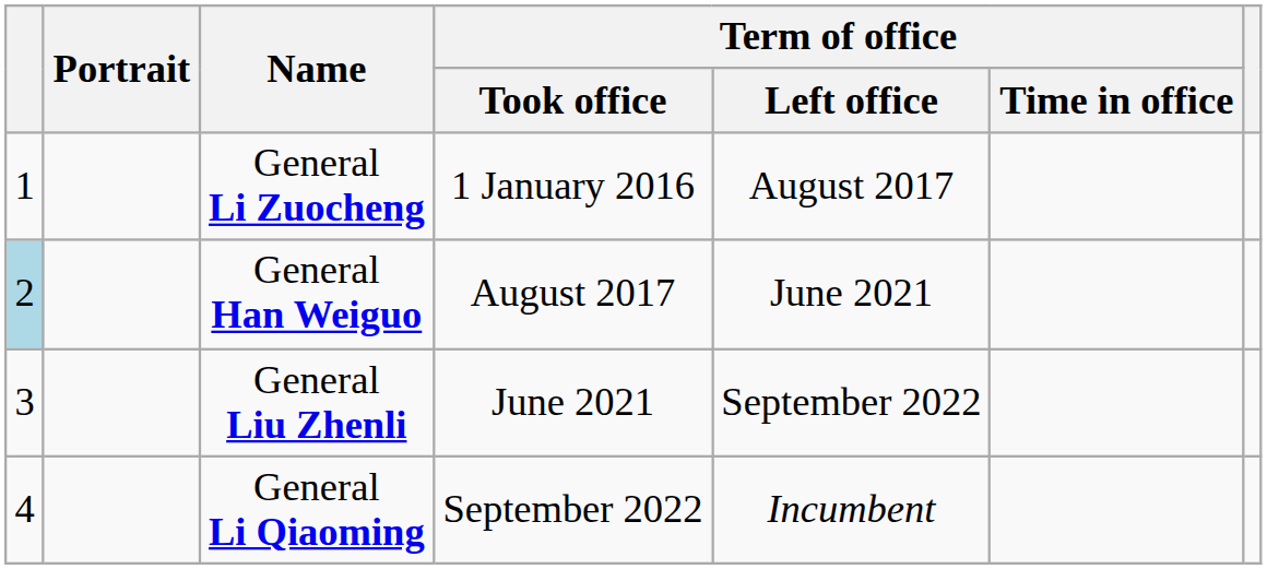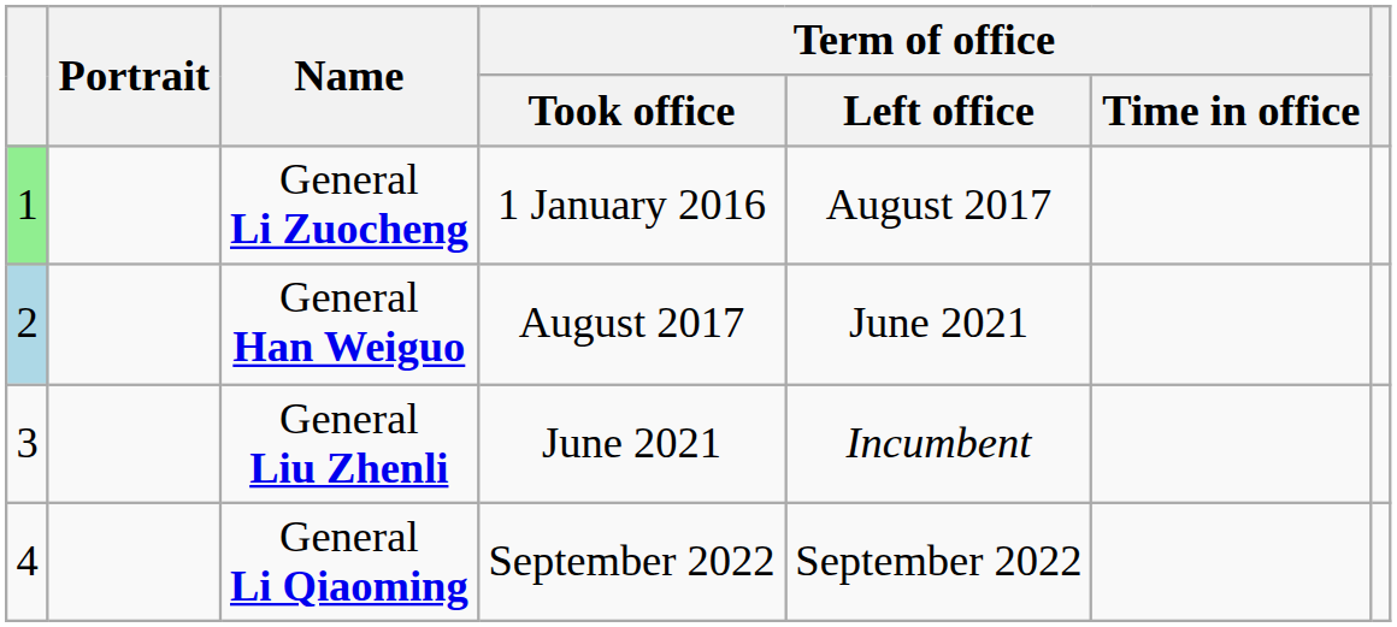 <table class="wikitable" style="text-align:center">
 <tr>
 <th rowspan=2></th>
 <th rowspan=2>Portrait</th>
 <th rowspan=2>Name<br></th>
 <th colspan=3>Term of office</th>
 <th rowspan=2></th>
 </tr>
 <tr>
 <th>Took office</th>
 <th>Left office</th>
 <th>Time in office</th>
 </tr>
 <tr>
-<td>1</td>
+<td style="background: lightgreen;">1</td>
 <td></td>
 <td>General<br><strong><a href='#'>Li Zuocheng</a></strong><br></td>
 <td>1 January 2016</td>
 <td>August 2017</td>
 <td></td>
 <td></td>
 </tr>
 <tr>
 <td style="background: lightblue;">2</td>
 <td></td>
 <td>General<br><strong><a href='#'>Han Weiguo</a></strong><br></td>
 <td>August 2017</td>
 <td>June 2021</td>
 <td></td>
 <td></td>
 </tr>
 <tr>
 <td>3</td>
 <td></td>
 <td>General<br><strong><a href='#'>Liu Zhenli</a></strong><br></td>
 <td>June 2021</td>
-<td>September 2022</td>
+<td><em>Incumbent</em></td>
 <td></td>
 <td></td>
 </tr>
 <tr>
 <td>4</td>
 <td></td>
 <td>General<br><strong><a href='#'>Li Qiaoming</a></strong><br></td>
 <td>September 2022</td>
-<td><em>Incumbent</em></td>
+<td>September 2022</td>
 <td></td>
 <td></td>
 </tr>
 </table>
